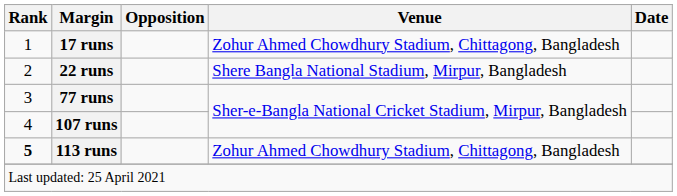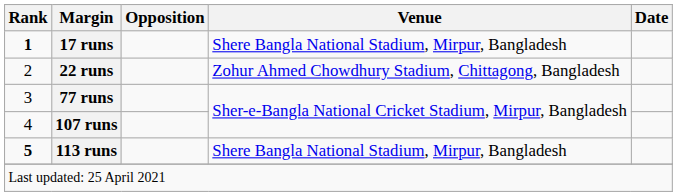 <table class="wikitable plainrowheaders sortable">
 <tr>
 <th scope=col>Rank</th>
 <th scope=col>Margin</th>
 <th scope=col>Opposition</th>
 <th scope=col>Venue</th>
 <th scope=col>Date</th>
 </tr>
 <tr>
-<td align=center>1</td>
+<td align=center><strong>1</strong></td>
 <th scope=row style=text-align:center;>17 runs</th>
 <td></td>
-<td><a href='#'>Zohur Ahmed Chowdhury Stadium</a>, <a href='#'>Chittagong</a>, Bangladesh</td>
+<td><a href='#'>Shere Bangla National Stadium</a>, <a href='#'>Mirpur</a>, Bangladesh</td>
 <td></td>
 </tr>
 <tr>
 <td align=center>2</td>
 <th scope=row style="text-align:center;">22 runs</th>
 <td></td>
-<td><a href='#'>Shere Bangla National Stadium</a>, <a href='#'>Mirpur</a>, Bangladesh</td>
+<td><a href='#'>Zohur Ahmed Chowdhury Stadium</a>, <a href='#'>Chittagong</a>, Bangladesh</td>
 <td></td>
 </tr>
 <tr>
 <td align=center>3</td>
 <th scope=row style=text-align:center;>77 runs</th>
 <td></td>
 <td rowspan=2><a href='#'>Sher-e-Bangla National Cricket Stadium</a>, <a href='#'>Mirpur</a>, Bangladesh</td>
 <td></td>
 </tr>
 <tr>
 <td align=center>4</td>
 <th scope=row style=text-align:center;>107 runs</th>
 <td></td>
 <td></td>
 </tr>
 <tr>
 <td align=center><strong>5</strong></td>
 <th scope=row style=text-align:center;>113 runs</th>
 <td></td>
-<td><a href='#'>Zohur Ahmed Chowdhury Stadium</a>, <a href='#'>Chittagong</a>, Bangladesh</td>
+<td><a href='#'>Shere Bangla National Stadium</a>, <a href='#'>Mirpur</a>, Bangladesh</td>
 <td></td>
 </tr>
 <tr>
 </tr>
 <tr class=sortbottom>
 <td colspan=5><small>Last updated: 25 April 2021</small></td>
 </tr>
 </table>
